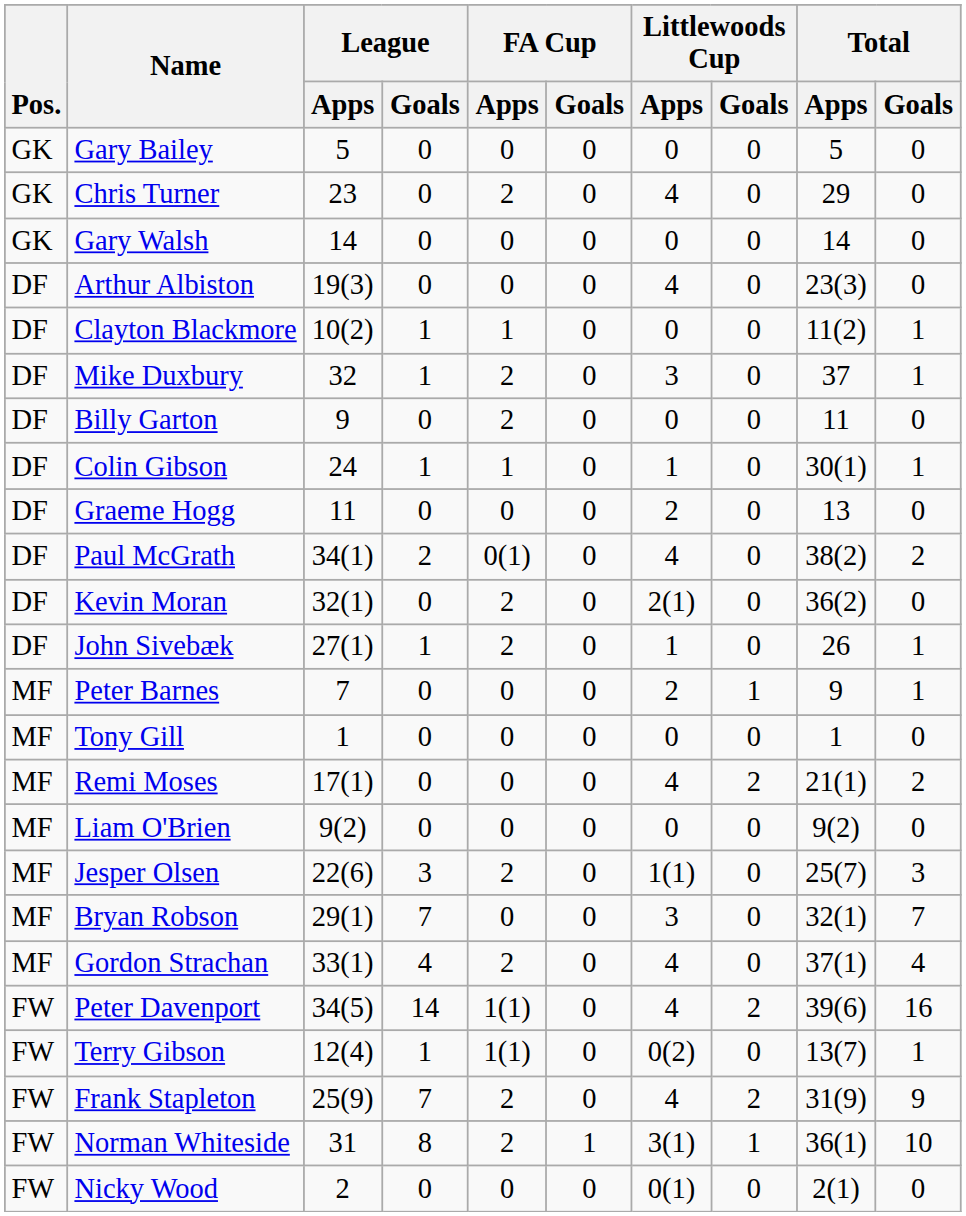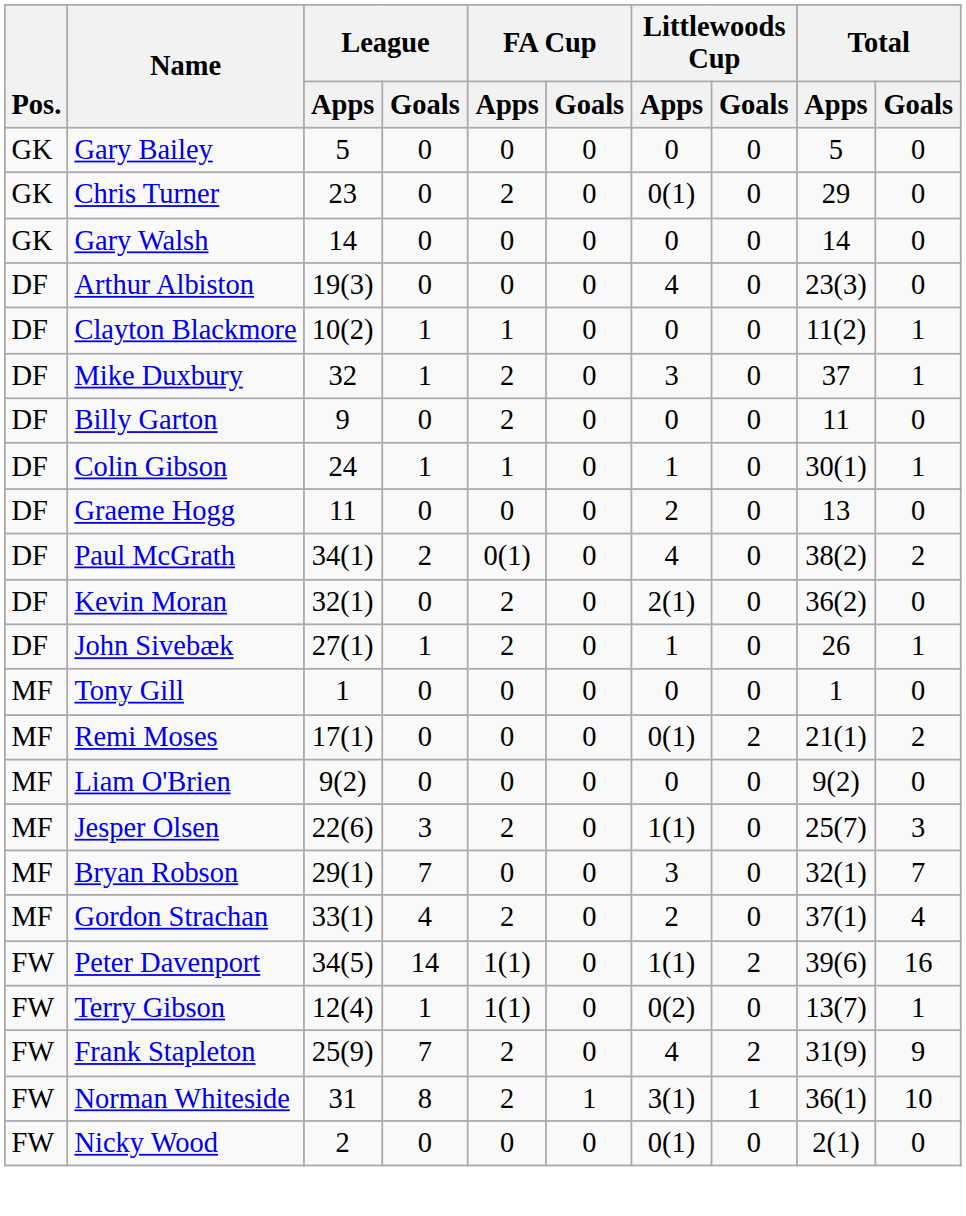 <table class="wikitable" style="text-align:center">
 <tr>
 <th rowspan="2" valign="bottom">Pos.</th>
 <th rowspan="2">Name</th>
 <th colspan="2" width="85">League</th>
 <th colspan="2" width="85">FA Cup</th>
 <th colspan="2" width="85">Littlewoods Cup</th>
 <th colspan="2" width="85">Total</th>
 </tr>
 <tr>
 <th>Apps</th>
 <th>Goals</th>
 <th>Apps</th>
 <th>Goals</th>
 <th>Apps</th>
 <th>Goals</th>
 <th>Apps</th>
 <th>Goals</th>
 </tr>
 <tr>
 <td align="left">GK</td>
 <td align="left"> <a href='#'>Gary Bailey</a></td>
 <td>5</td>
 <td>0</td>
 <td>0</td>
 <td>0</td>
 <td>0</td>
 <td>0</td>
 <td>5</td>
 <td>0</td>
 </tr>
 <tr>
 <td align="left">GK</td>
 <td align="left"> <a href='#'>Chris Turner</a></td>
 <td>23</td>
 <td>0</td>
 <td>2</td>
 <td>0</td>
-<td>4</td>
+<td>0(1)</td>
 <td>0</td>
 <td>29</td>
 <td>0</td>
 </tr>
 <tr>
 <td align="left">GK</td>
 <td align="left"> <a href='#'>Gary Walsh</a></td>
 <td>14</td>
 <td>0</td>
 <td>0</td>
 <td>0</td>
 <td>0</td>
 <td>0</td>
 <td>14</td>
 <td>0</td>
 </tr>
 <tr>
 <td align="left">DF</td>
 <td align="left"> <a href='#'>Arthur Albiston</a></td>
 <td>19(3)</td>
 <td>0</td>
 <td>0</td>
 <td>0</td>
 <td>4</td>
 <td>0</td>
 <td>23(3)</td>
 <td>0</td>
 </tr>
 <tr>
 <td align="left">DF</td>
 <td align="left"> <a href='#'>Clayton Blackmore</a></td>
 <td>10(2)</td>
 <td>1</td>
 <td>1</td>
 <td>0</td>
 <td>0</td>
 <td>0</td>
 <td>11(2)</td>
 <td>1</td>
 </tr>
 <tr>
 <td align="left">DF</td>
 <td align="left"> <a href='#'>Mike Duxbury</a></td>
 <td>32</td>
 <td>1</td>
 <td>2</td>
 <td>0</td>
 <td>3</td>
 <td>0</td>
 <td>37</td>
 <td>1</td>
 </tr>
 <tr>
 <td align="left">DF</td>
 <td align="left"> <a href='#'>Billy Garton</a></td>
 <td>9</td>
 <td>0</td>
 <td>2</td>
 <td>0</td>
 <td>0</td>
 <td>0</td>
 <td>11</td>
 <td>0</td>
 </tr>
 <tr>
 <td align="left">DF</td>
 <td align="left"> <a href='#'>Colin Gibson</a></td>
 <td>24</td>
 <td>1</td>
 <td>1</td>
 <td>0</td>
 <td>1</td>
 <td>0</td>
 <td>30(1)</td>
 <td>1</td>
 </tr>
 <tr>
 <td align="left">DF</td>
 <td align="left"> <a href='#'>Graeme Hogg</a></td>
 <td>11</td>
 <td>0</td>
 <td>0</td>
 <td>0</td>
 <td>2</td>
 <td>0</td>
 <td>13</td>
 <td>0</td>
 </tr>
 <tr>
 <td align="left">DF</td>
 <td align="left"> <a href='#'>Paul McGrath</a></td>
 <td>34(1)</td>
 <td>2</td>
 <td>0(1)</td>
 <td>0</td>
 <td>4</td>
 <td>0</td>
 <td>38(2)</td>
 <td>2</td>
 </tr>
 <tr>
 <td align="left">DF</td>
 <td align="left"> <a href='#'>Kevin Moran</a></td>
 <td>32(1)</td>
 <td>0</td>
 <td>2</td>
 <td>0</td>
 <td>2(1)</td>
 <td>0</td>
 <td>36(2)</td>
 <td>0</td>
 </tr>
 <tr>
 <td align="left">DF</td>
 <td align="left"> <a href='#'>John Sivebæk</a></td>
 <td>27(1)</td>
 <td>1</td>
 <td>2</td>
 <td>0</td>
 <td>1</td>
 <td>0</td>
 <td>26</td>
 <td>1</td>
 </tr>
 <tr>
 <td align="left">MF</td>
-<td align="left"> <a href='#'>Peter Barnes</a></td>
-<td>7</td>
-<td>0</td>
-<td>0</td>
-<td>0</td>
-<td>2</td>
-<td>1</td>
-<td>9</td>
-<td>1</td>
-</tr>
-<tr>
-<td align="left">MF</td>
 <td align="left"> <a href='#'>Tony Gill</a></td>
 <td>1</td>
 <td>0</td>
 <td>0</td>
 <td>0</td>
 <td>0</td>
 <td>0</td>
 <td>1</td>
 <td>0</td>
 </tr>
 <tr>
 <td align="left">MF</td>
 <td align="left"> <a href='#'>Remi Moses</a></td>
 <td>17(1)</td>
 <td>0</td>
 <td>0</td>
 <td>0</td>
-<td>4</td>
+<td>0(1)</td>
 <td>2</td>
 <td>21(1)</td>
 <td>2</td>
 </tr>
 <tr>
 <td align="left">MF</td>
 <td align="left"> <a href='#'>Liam O'Brien</a></td>
 <td>9(2)</td>
 <td>0</td>
 <td>0</td>
 <td>0</td>
 <td>0</td>
 <td>0</td>
 <td>9(2)</td>
 <td>0</td>
 </tr>
 <tr>
 <td align="left">MF</td>
 <td align="left"> <a href='#'>Jesper Olsen</a></td>
 <td>22(6)</td>
 <td>3</td>
 <td>2</td>
 <td>0</td>
 <td>1(1)</td>
 <td>0</td>
 <td>25(7)</td>
 <td>3</td>
 </tr>
 <tr>
 <td align="left">MF</td>
 <td align="left"> <a href='#'>Bryan Robson</a></td>
 <td>29(1)</td>
 <td>7</td>
 <td>0</td>
 <td>0</td>
 <td>3</td>
 <td>0</td>
 <td>32(1)</td>
 <td>7</td>
 </tr>
 <tr>
 <td align="left">MF</td>
 <td align="left"> <a href='#'>Gordon Strachan</a></td>
 <td>33(1)</td>
 <td>4</td>
 <td>2</td>
 <td>0</td>
-<td>4</td>
+<td>2</td>
 <td>0</td>
 <td>37(1)</td>
 <td>4</td>
 </tr>
 <tr>
 <td align="left">FW</td>
 <td align="left"> <a href='#'>Peter Davenport</a></td>
 <td>34(5)</td>
 <td>14</td>
 <td>1(1)</td>
 <td>0</td>
-<td>4</td>
+<td>1(1)</td>
 <td>2</td>
 <td>39(6)</td>
 <td>16</td>
 </tr>
 <tr>
 <td align="left">FW</td>
 <td align="left"> <a href='#'>Terry Gibson</a></td>
 <td>12(4)</td>
 <td>1</td>
 <td>1(1)</td>
 <td>0</td>
 <td>0(2)</td>
 <td>0</td>
 <td>13(7)</td>
 <td>1</td>
 </tr>
 <tr>
 <td align="left">FW</td>
 <td align="left"> <a href='#'>Frank Stapleton</a></td>
 <td>25(9)</td>
 <td>7</td>
 <td>2</td>
 <td>0</td>
 <td>4</td>
 <td>2</td>
 <td>31(9)</td>
 <td>9</td>
 </tr>
 <tr>
 <td align="left">FW</td>
 <td align="left"> <a href='#'>Norman Whiteside</a></td>
 <td>31</td>
 <td>8</td>
 <td>2</td>
 <td>1</td>
 <td>3(1)</td>
 <td>1</td>
 <td>36(1)</td>
 <td>10</td>
 </tr>
 <tr>
 <td align="left">FW</td>
 <td align="left"> <a href='#'>Nicky Wood</a></td>
 <td>2</td>
 <td>0</td>
 <td>0</td>
 <td>0</td>
 <td>0(1)</td>
 <td>0</td>
 <td>2(1)</td>
 <td>0</td>
 </tr>
 </table>
